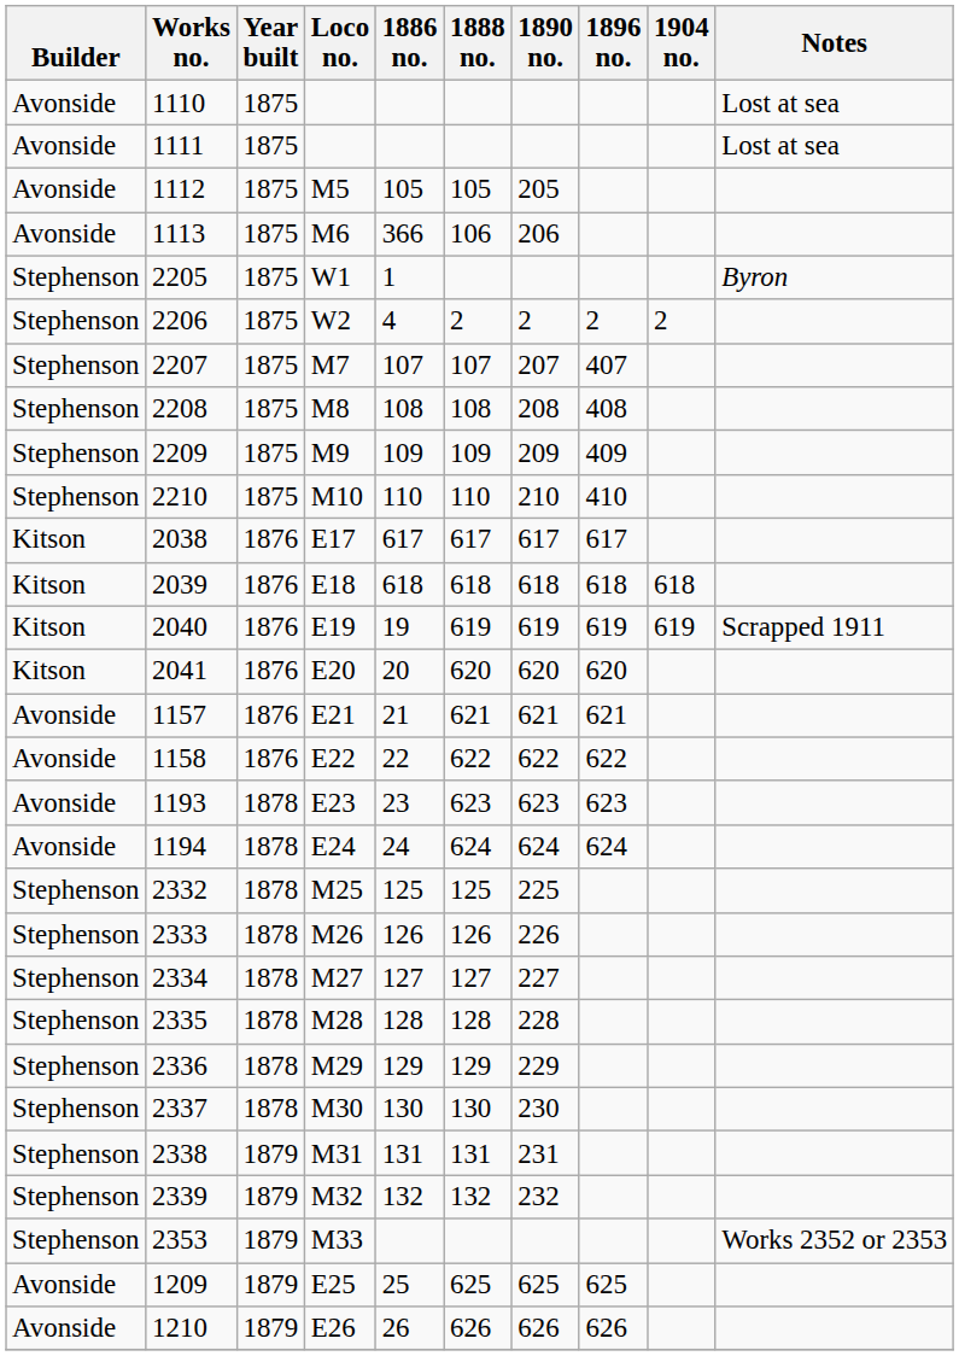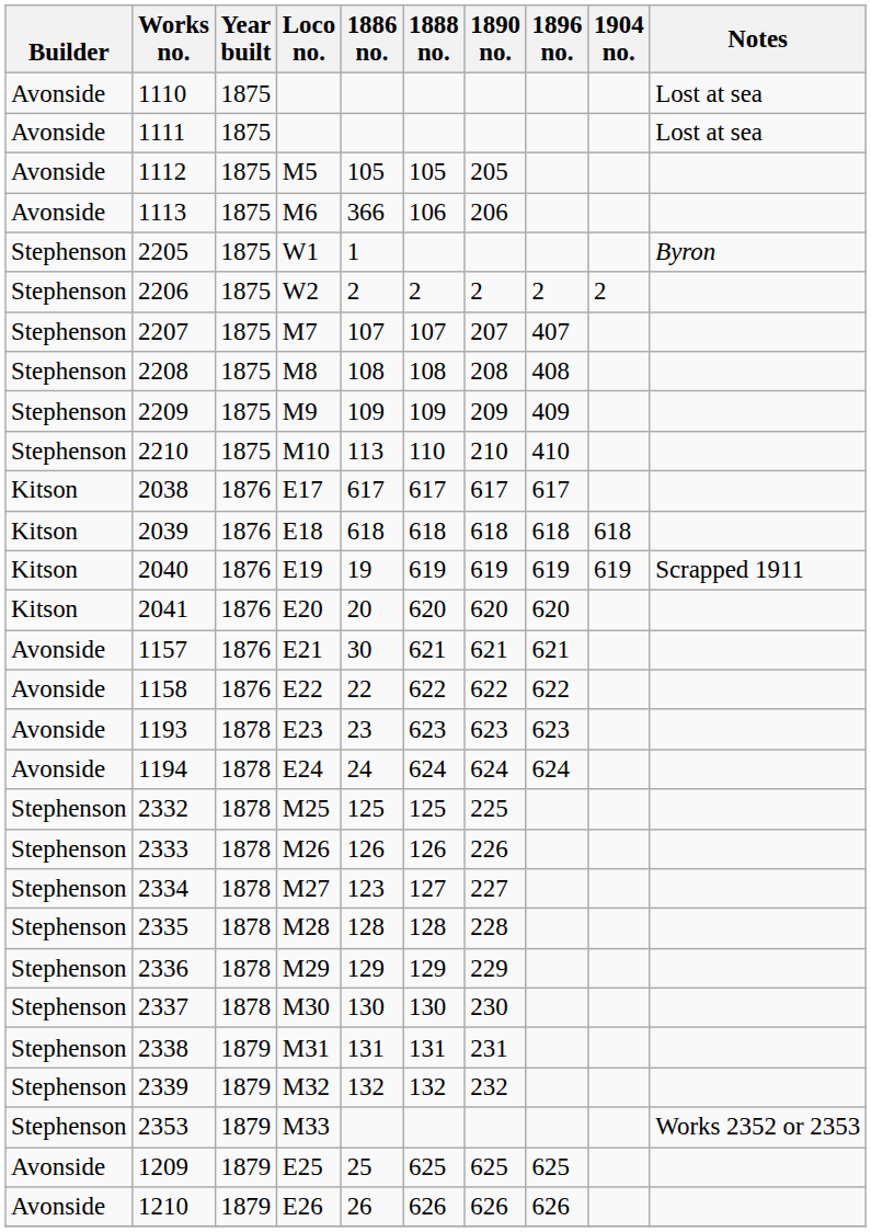 <table class="wikitable collapsible collapsed sortable" style="margin:0.5em auto; font-size:100%;">
 <tr>
 <th><br>Builder</th>
 <th>Works<br>no.</th>
 <th>Year<br>built</th>
 <th>Loco<br>no.</th>
 <th>1886<br>no.</th>
 <th>1888<br>no.</th>
 <th>1890<br>no.</th>
 <th>1896<br>no.</th>
 <th>1904<br>no.</th>
 <th>Notes</th>
 </tr>
 <tr>
 <td>Avonside</td>
 <td>1110</td>
 <td>1875</td>
 <td></td>
 <td></td>
 <td></td>
 <td></td>
 <td></td>
 <td></td>
 <td>Lost at sea</td>
 </tr>
 <tr>
 <td>Avonside</td>
 <td>1111</td>
 <td>1875</td>
 <td></td>
 <td></td>
 <td></td>
 <td></td>
 <td></td>
 <td></td>
 <td>Lost at sea</td>
 </tr>
 <tr>
 <td>Avonside</td>
 <td>1112</td>
 <td>1875</td>
 <td>M5</td>
 <td>105</td>
 <td>105</td>
 <td>205</td>
 <td></td>
 <td></td>
 <td></td>
 </tr>
 <tr>
 <td>Avonside</td>
 <td>1113</td>
 <td>1875</td>
 <td>M6</td>
 <td>366</td>
 <td>106</td>
 <td>206</td>
 <td></td>
 <td></td>
 <td></td>
 </tr>
 <tr>
 <td>Stephenson</td>
 <td>2205</td>
 <td>1875</td>
 <td>W1</td>
 <td>1</td>
 <td></td>
 <td></td>
 <td></td>
 <td></td>
 <td><em>Byron</em></td>
 </tr>
 <tr>
 <td>Stephenson</td>
 <td>2206</td>
 <td>1875</td>
 <td>W2</td>
-<td>4</td>
+<td>2</td>
 <td>2</td>
 <td>2</td>
 <td>2</td>
 <td>2</td>
 <td></td>
 </tr>
 <tr>
 <td>Stephenson</td>
 <td>2207</td>
 <td>1875</td>
 <td>M7</td>
 <td>107</td>
 <td>107</td>
 <td>207</td>
 <td>407</td>
 <td></td>
 <td></td>
 </tr>
 <tr>
 <td>Stephenson</td>
 <td>2208</td>
 <td>1875</td>
 <td>M8</td>
 <td>108</td>
 <td>108</td>
 <td>208</td>
 <td>408</td>
 <td></td>
 <td></td>
 </tr>
 <tr>
 <td>Stephenson</td>
 <td>2209</td>
 <td>1875</td>
 <td>M9</td>
 <td>109</td>
 <td>109</td>
 <td>209</td>
 <td>409</td>
 <td></td>
 <td></td>
 </tr>
 <tr>
 <td>Stephenson</td>
 <td>2210</td>
 <td>1875</td>
 <td>M10</td>
-<td>110</td>
+<td>113</td>
 <td>110</td>
 <td>210</td>
 <td>410</td>
 <td></td>
 <td></td>
 </tr>
 <tr>
 <td>Kitson</td>
 <td>2038</td>
 <td>1876</td>
 <td>E17</td>
 <td>617</td>
 <td>617</td>
 <td>617</td>
 <td>617</td>
 <td></td>
 <td></td>
 </tr>
 <tr>
 <td>Kitson</td>
 <td>2039</td>
 <td>1876</td>
 <td>E18</td>
 <td>618</td>
 <td>618</td>
 <td>618</td>
 <td>618</td>
 <td>618</td>
 <td></td>
 </tr>
 <tr>
 <td>Kitson</td>
 <td>2040</td>
 <td>1876</td>
 <td>E19</td>
 <td>19</td>
 <td>619</td>
 <td>619</td>
 <td>619</td>
 <td>619</td>
 <td>Scrapped 1911</td>
 </tr>
 <tr>
 <td>Kitson</td>
 <td>2041</td>
 <td>1876</td>
 <td>E20</td>
 <td>20</td>
 <td>620</td>
 <td>620</td>
 <td>620</td>
 <td></td>
 <td></td>
 </tr>
 <tr>
 <td>Avonside</td>
 <td>1157</td>
 <td>1876</td>
 <td>E21</td>
-<td>21</td>
+<td>30</td>
 <td>621</td>
 <td>621</td>
 <td>621</td>
 <td></td>
 <td></td>
 </tr>
 <tr>
 <td>Avonside</td>
 <td>1158</td>
 <td>1876</td>
 <td>E22</td>
 <td>22</td>
 <td>622</td>
 <td>622</td>
 <td>622</td>
 <td></td>
 <td></td>
 </tr>
 <tr>
 <td>Avonside</td>
 <td>1193</td>
 <td>1878</td>
 <td>E23</td>
 <td>23</td>
 <td>623</td>
 <td>623</td>
 <td>623</td>
 <td></td>
 <td></td>
 </tr>
 <tr>
 <td>Avonside</td>
 <td>1194</td>
 <td>1878</td>
 <td>E24</td>
 <td>24</td>
 <td>624</td>
 <td>624</td>
 <td>624</td>
 <td></td>
 <td></td>
 </tr>
 <tr>
 <td>Stephenson</td>
 <td>2332</td>
 <td>1878</td>
 <td>M25</td>
 <td>125</td>
 <td>125</td>
 <td>225</td>
 <td></td>
 <td></td>
 <td></td>
 </tr>
 <tr>
 <td>Stephenson</td>
 <td>2333</td>
 <td>1878</td>
 <td>M26</td>
 <td>126</td>
 <td>126</td>
 <td>226</td>
 <td></td>
 <td></td>
 <td></td>
 </tr>
 <tr>
 <td>Stephenson</td>
 <td>2334</td>
 <td>1878</td>
 <td>M27</td>
-<td>127</td>
+<td>123</td>
 <td>127</td>
 <td>227</td>
 <td></td>
 <td></td>
 <td></td>
 </tr>
 <tr>
 <td>Stephenson</td>
 <td>2335</td>
 <td>1878</td>
 <td>M28</td>
 <td>128</td>
 <td>128</td>
 <td>228</td>
 <td></td>
 <td></td>
 <td></td>
 </tr>
 <tr>
 <td>Stephenson</td>
 <td>2336</td>
 <td>1878</td>
 <td>M29</td>
 <td>129</td>
 <td>129</td>
 <td>229</td>
 <td></td>
 <td></td>
 <td></td>
 </tr>
 <tr>
 <td>Stephenson</td>
 <td>2337</td>
 <td>1878</td>
 <td>M30</td>
 <td>130</td>
 <td>130</td>
 <td>230</td>
 <td></td>
 <td></td>
 <td></td>
 </tr>
 <tr>
 <td>Stephenson</td>
 <td>2338</td>
 <td>1879</td>
 <td>M31</td>
 <td>131</td>
 <td>131</td>
 <td>231</td>
 <td></td>
 <td></td>
 <td></td>
 </tr>
 <tr>
 <td>Stephenson</td>
 <td>2339</td>
 <td>1879</td>
 <td>M32</td>
 <td>132</td>
 <td>132</td>
 <td>232</td>
 <td></td>
 <td></td>
 <td></td>
 </tr>
 <tr>
 <td>Stephenson</td>
 <td>2353</td>
 <td>1879</td>
 <td>M33</td>
 <td></td>
 <td></td>
 <td></td>
 <td></td>
 <td></td>
 <td>Works 2352 or 2353</td>
 </tr>
 <tr>
 <td>Avonside</td>
 <td>1209</td>
 <td>1879</td>
 <td>E25</td>
 <td>25</td>
 <td>625</td>
 <td>625</td>
 <td>625</td>
 <td></td>
 <td></td>
 </tr>
 <tr>
 <td>Avonside</td>
 <td>1210</td>
 <td>1879</td>
 <td>E26</td>
 <td>26</td>
 <td>626</td>
 <td>626</td>
 <td>626</td>
 <td></td>
 <td></td>
 </tr>
 <tr>
 </tr>
 </table>
